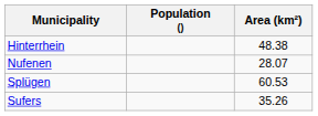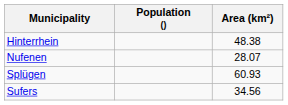 <table class="wikitable">
 <tr>
 <th width="160">Municipality</th>
 <th width="140">Population <br><small>()</small></th>
 <th width="100">Area (km²)</th>
 </tr>
 <tr>
 <td><a href='#'>Hinterrhein</a></td>
 <td align="center"></td>
 <td align="center">48.38</td>
 </tr>
 <tr>
 <td><a href='#'>Nufenen</a></td>
 <td align="center"></td>
 <td align="center">28.07</td>
 </tr>
 <tr>
 <td><a href='#'>Splügen</a></td>
 <td align="center"></td>
-<td align="center">60.53</td>
+<td align="center">60.93</td>
 </tr>
 <tr>
 <td><a href='#'>Sufers</a></td>
 <td align="center"></td>
-<td align="center">35.26</td>
+<td align="center">34.56</td>
 </tr>
 </table>
